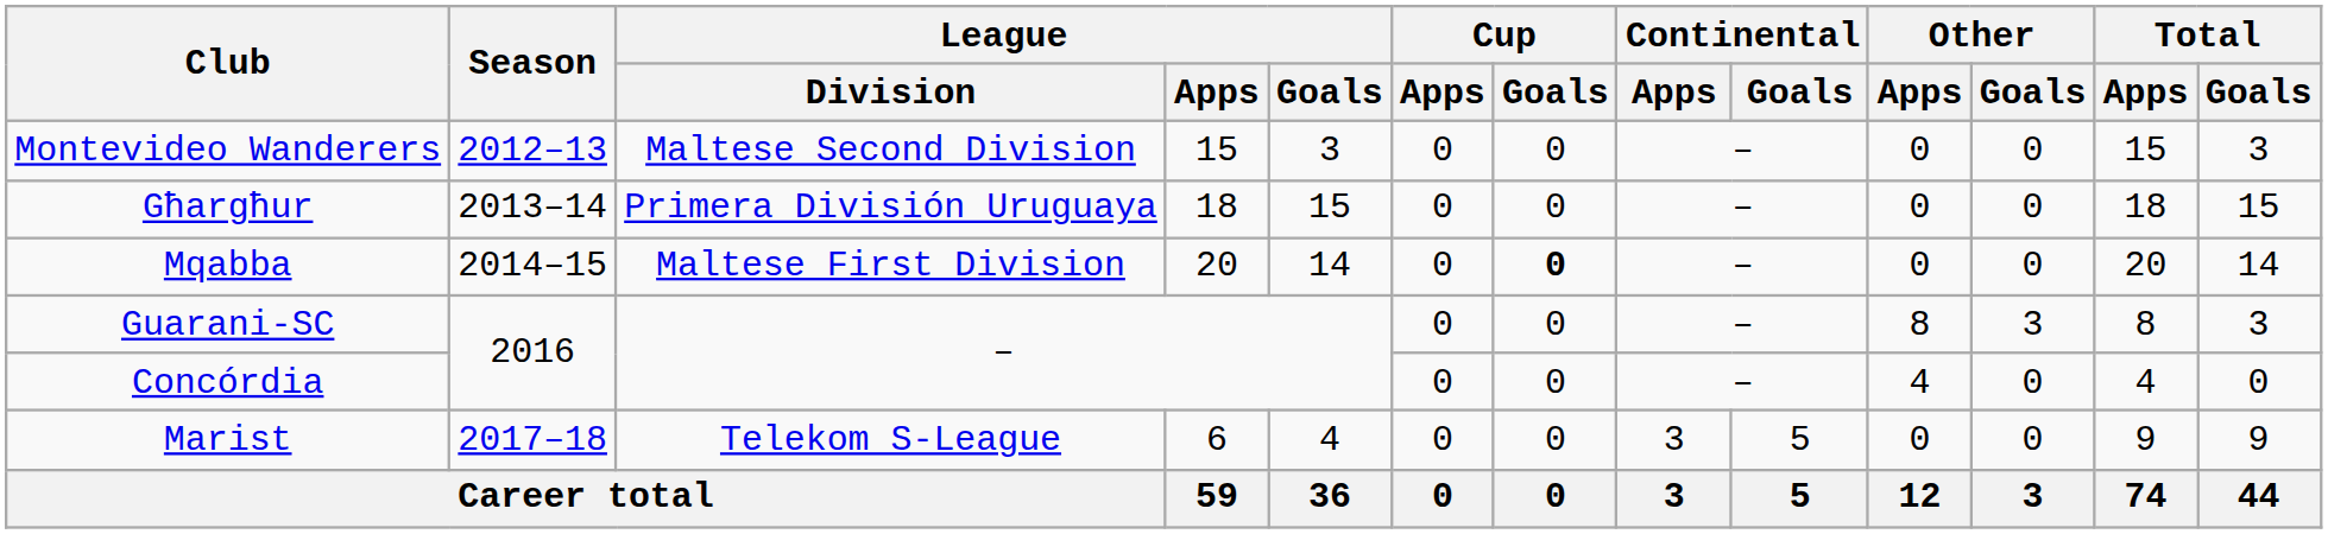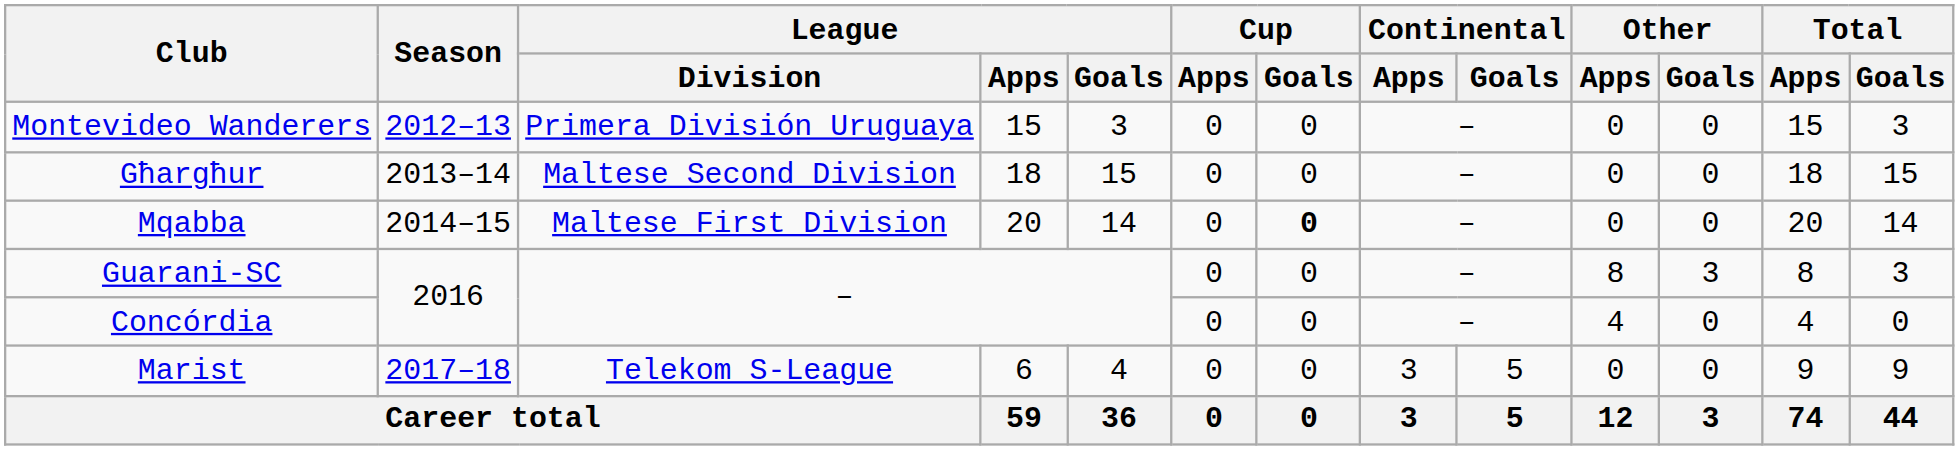 <table class="wikitable" style="text-align: center">
 <tr>
 <th rowspan="2">Club</th>
 <th rowspan="2">Season</th>
 <th colspan="3">League</th>
 <th colspan="2">Cup</th>
 <th colspan="2">Continental</th>
 <th colspan="2">Other</th>
 <th colspan="2">Total</th>
 </tr>
 <tr>
 <th>Division</th>
 <th>Apps</th>
 <th>Goals</th>
 <th>Apps</th>
 <th>Goals</th>
 <th>Apps</th>
 <th>Goals</th>
 <th>Apps</th>
 <th>Goals</th>
 <th>Apps</th>
 <th>Goals</th>
 </tr>
 <tr>
 <td><a href='#'>Montevideo Wanderers</a></td>
 <td><a href='#'>2012–13</a></td>
-<td><a href='#'>Maltese Second Division</a></td>
+<td><a href='#'>Primera División Uruguaya</a></td>
 <td>15</td>
 <td>3</td>
 <td>0</td>
 <td>0</td>
 <td colspan="2">–</td>
 <td>0</td>
 <td>0</td>
 <td>15</td>
 <td>3</td>
 </tr>
 <tr>
 <td><a href='#'>Għargħur</a></td>
 <td>2013–14</td>
-<td><a href='#'>Primera División Uruguaya</a></td>
+<td><a href='#'>Maltese Second Division</a></td>
 <td>18</td>
 <td>15</td>
 <td>0</td>
 <td>0</td>
 <td colspan="2">–</td>
 <td>0</td>
 <td>0</td>
 <td>18</td>
 <td>15</td>
 </tr>
 <tr>
 <td><a href='#'>Mqabba</a></td>
 <td>2014–15</td>
 <td><a href='#'>Maltese First Division</a></td>
 <td>20</td>
 <td>14</td>
 <td>0</td>
 <td><strong>0</strong></td>
 <td colspan="2">–</td>
 <td>0</td>
 <td>0</td>
 <td>20</td>
 <td>14</td>
 </tr>
 <tr>
 <td><a href='#'>Guarani-SC</a></td>
 <td rowspan="2">2016</td>
 <td colspan="3" rowspan="2">–</td>
 <td>0</td>
 <td>0</td>
 <td colspan="2">–</td>
 <td>8</td>
 <td>3</td>
 <td>8</td>
 <td>3</td>
 </tr>
 <tr>
 <td><a href='#'>Concórdia</a></td>
 <td>0</td>
 <td>0</td>
 <td colspan="2">–</td>
 <td>4</td>
 <td>0</td>
 <td>4</td>
 <td>0</td>
 </tr>
 <tr>
 <td><a href='#'>Marist</a></td>
 <td><a href='#'>2017–18</a></td>
 <td><a href='#'>Telekom S-League</a></td>
 <td>6</td>
 <td>4</td>
 <td>0</td>
 <td>0</td>
 <td>3</td>
 <td>5</td>
 <td>0</td>
 <td>0</td>
 <td>9</td>
 <td>9</td>
 </tr>
 <tr>
 <th colspan="3"><strong>Career total</strong></th>
 <th>59</th>
 <th>36</th>
 <th>0</th>
 <th>0</th>
 <th>3</th>
 <th>5</th>
 <th>12</th>
 <th>3</th>
 <th>74</th>
 <th>44</th>
 </tr>
 </table>
